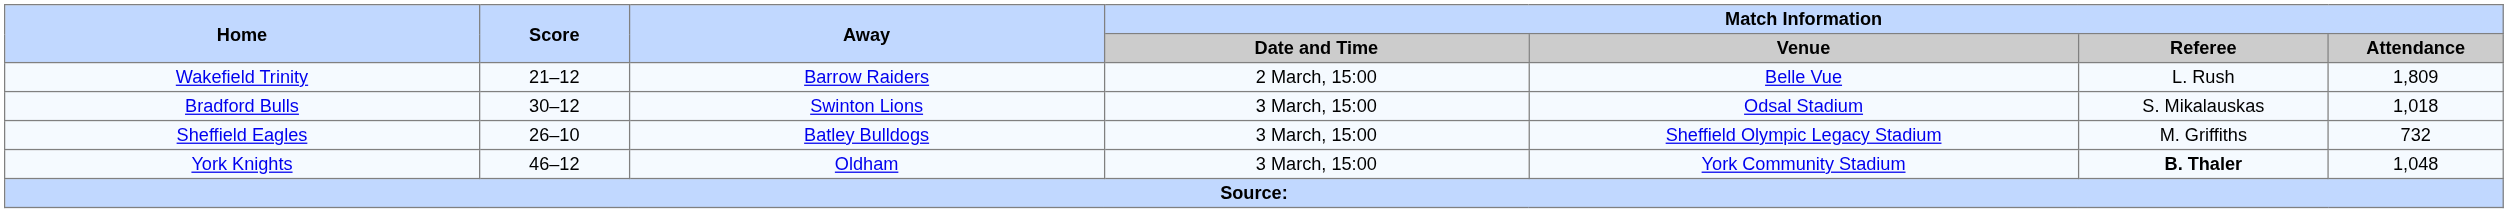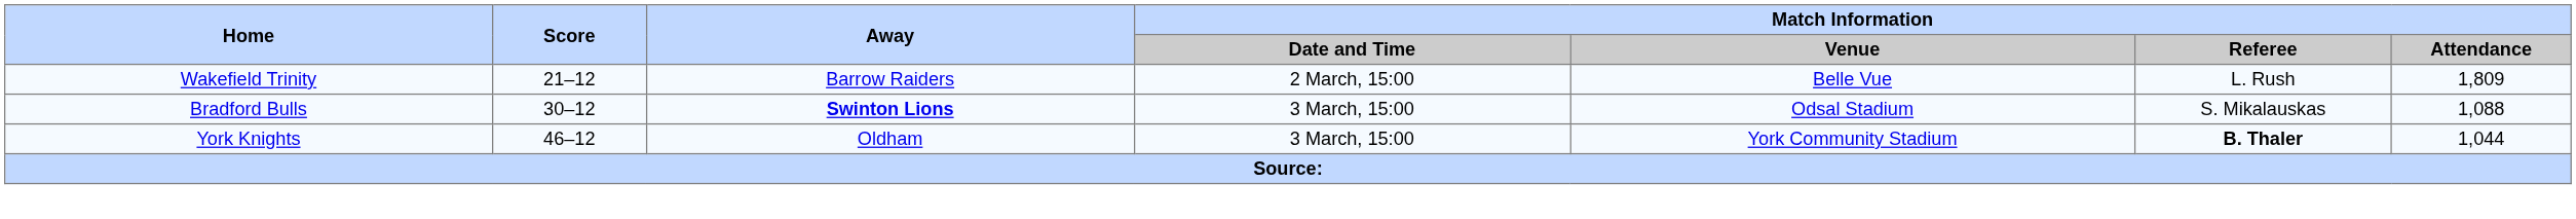 <table border=1 style="border-collapse:collapse; font-size:90%; text-align:center;" cellpadding=3 cellspacing=0 width=100%>
 <tr bgcolor=#C1D8FF>
 <th scope="col" rowspan=2 width=19%>Home</th>
 <th scope="col" rowspan=2 width=6%>Score</th>
 <th scope="col" rowspan=2 width=19%>Away</th>
 <th colspan=4>Match Information</th>
 </tr>
 <tr bgcolor=#CCCCCC>
 <th scope="col" width=17%>Date and Time</th>
 <th scope="col" width=22%>Venue</th>
 <th scope="col" width=10%>Referee</th>
 <th scope="col" width=7%>Attendance</th>
 </tr>
 <tr bgcolor=#F5FAFF>
 <td> <a href='#'>Wakefield Trinity</a></td>
 <td>21–12</td>
 <td> <a href='#'>Barrow Raiders</a></td>
 <td>2 March, 15:00</td>
 <td><a href='#'>Belle Vue</a></td>
 <td>L. Rush</td>
 <td>1,809</td>
 </tr>
 <tr bgcolor=#F5FAFF>
 <td> <a href='#'>Bradford Bulls</a></td>
 <td>30–12</td>
-<td> <a href='#'>Swinton Lions</a></td>
+<td><strong> <a href='#'>Swinton Lions</a></strong></td>
 <td>3 March, 15:00</td>
 <td><a href='#'>Odsal Stadium</a></td>
 <td>S. Mikalauskas</td>
-<td>1,018</td>
-</tr>
-<tr bgcolor=#F5FAFF>
-<td> <a href='#'>Sheffield Eagles</a></td>
-<td>26–10</td>
-<td> <a href='#'>Batley Bulldogs</a></td>
-<td>3 March, 15:00</td>
-<td><a href='#'>Sheffield Olympic Legacy Stadium</a></td>
-<td>M. Griffiths</td>
-<td>732</td>
+<td>1,088</td>
 </tr>
 <tr bgcolor=#F5FAFF>
 <td> <a href='#'>York Knights</a></td>
 <td>46–12</td>
 <td> <a href='#'>Oldham</a></td>
 <td>3 March, 15:00</td>
 <td><a href='#'>York Community Stadium</a></td>
 <td><strong>B. Thaler</strong></td>
-<td>1,048</td>
+<td>1,044</td>
 </tr>
 <tr style="background:#c1d8ff;">
 <th colspan=7>Source:</th>
 </tr>
 </table>
